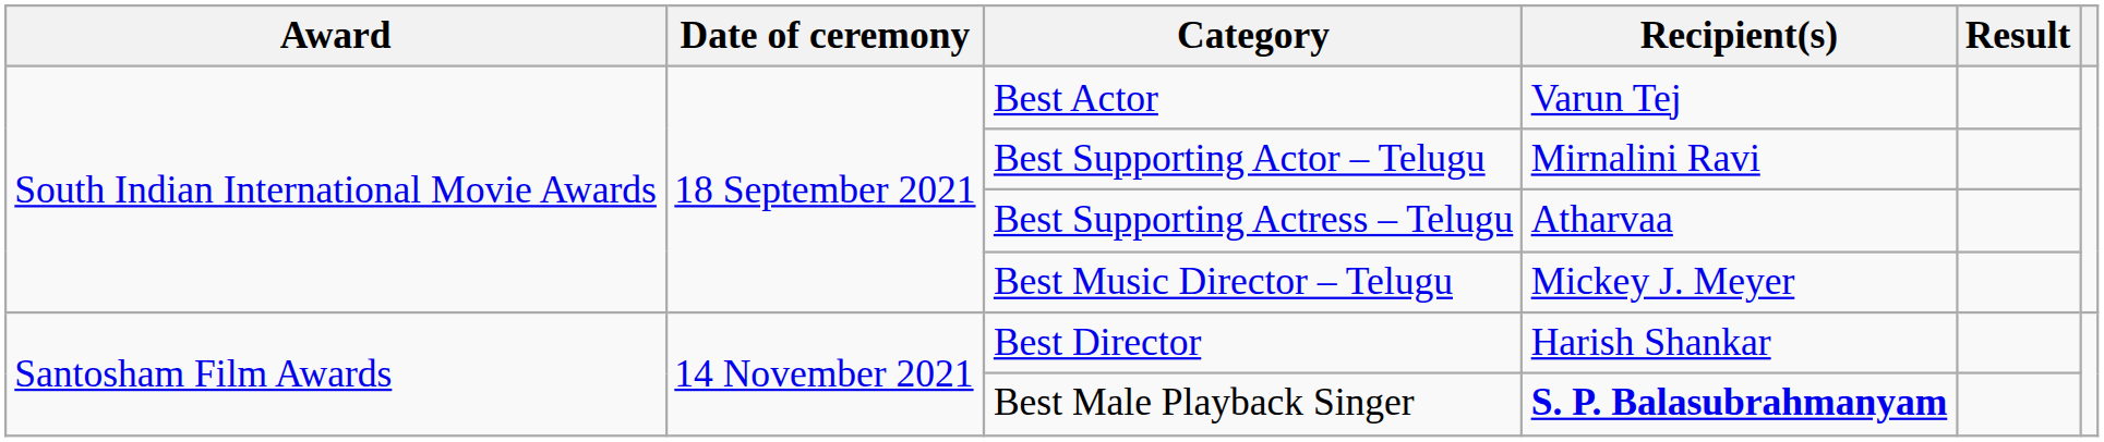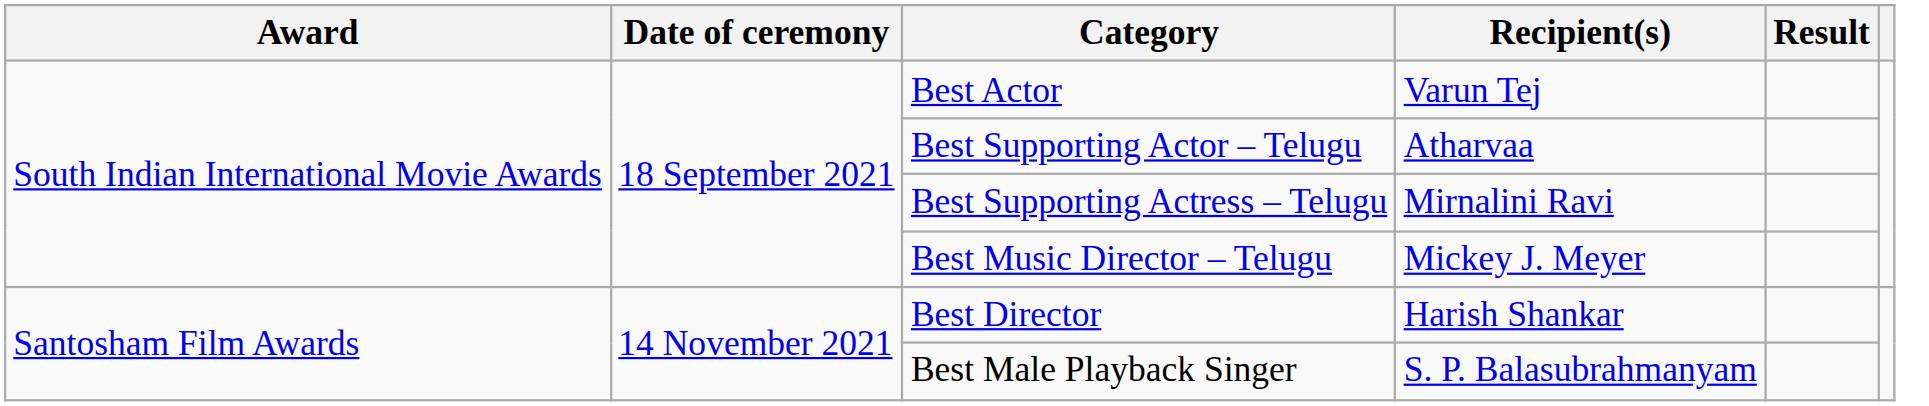 <table class="wikitable plainrowheaders sortable">
 <tr>
 <th scope="col">Award</th>
 <th scope="col">Date of ceremony</th>
 <th scope="col">Category</th>
 <th scope="col">Recipient(s)</th>
 <th scope="col">Result</th>
 <th scope="col" class="unsortable"></th>
 </tr>
 <tr>
 <td scope="row" rowspan="4"><a href='#'>South Indian International Movie Awards</a></td>
 <td rowspan="4"><a href='#'>18 September 2021</a></td>
 <td><a href='#'>Best Actor</a></td>
 <td><a href='#'>Varun Tej</a></td>
 <td></td>
 <td style="text-align:center;" rowspan="4"></td>
 </tr>
 <tr>
 <td><a href='#'>Best Supporting Actor – Telugu</a></td>
-<td><a href='#'>Mirnalini Ravi</a></td>
+<td><a href='#'>Atharvaa</a></td>
 <td></td>
 </tr>
 <tr>
 <td><a href='#'>Best Supporting Actress – Telugu</a></td>
-<td><a href='#'>Atharvaa</a></td>
+<td><a href='#'>Mirnalini Ravi</a></td>
 <td></td>
 </tr>
 <tr>
 <td><a href='#'>Best Music Director – Telugu</a></td>
 <td><a href='#'>Mickey J. Meyer</a></td>
 <td></td>
 </tr>
 <tr>
 <td scope="row" rowspan="2"><a href='#'>Santosham Film Awards</a></td>
 <td rowspan="2"><a href='#'>14 November 2021</a></td>
 <td><a href='#'>Best Director</a></td>
 <td><a href='#'>Harish Shankar</a></td>
 <td></td>
 <td style="text-align:center;" rowspan="2"></td>
 </tr>
 <tr>
 <td>Best Male Playback Singer</td>
-<td><strong><a href='#'>S. P. Balasubrahmanyam</a></strong></td>
+<td><a href='#'>S. P. Balasubrahmanyam</a></td>
 <td></td>
 </tr>
 </table>
